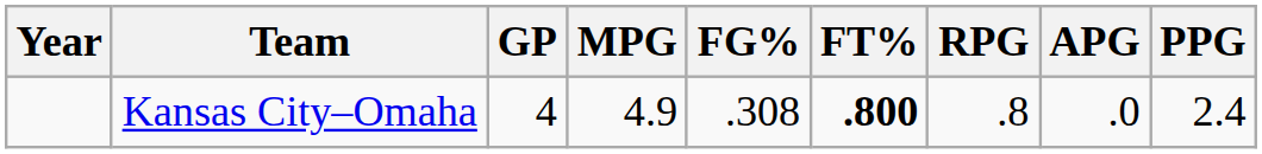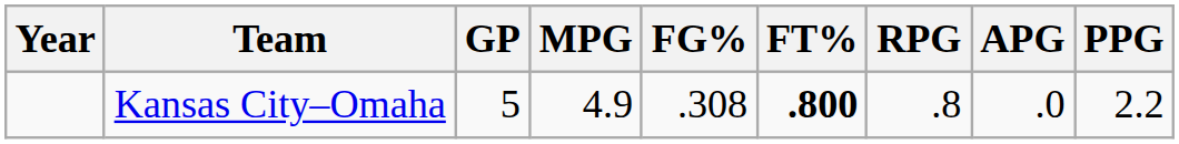 <table class="wikitable sortable" style="font-size:95%; text-align:right;">
 <tr>
 <th>Year</th>
 <th>Team</th>
 <th>GP</th>
 <th>MPG</th>
 <th>FG%</th>
 <th>FT%</th>
 <th>RPG</th>
 <th>APG</th>
 <th>PPG</th>
 </tr>
 <tr>
 <td style="text-align:left;"></td>
 <td style="text-align:left;"><a href='#'>Kansas City–Omaha</a></td>
-<td>4</td>
+<td>5</td>
 <td>4.9</td>
 <td>.308</td>
 <td><strong>.800</strong></td>
 <td>.8</td>
 <td>.0</td>
-<td>2.4</td>
+<td>2.2</td>
 </tr>
 </table>
